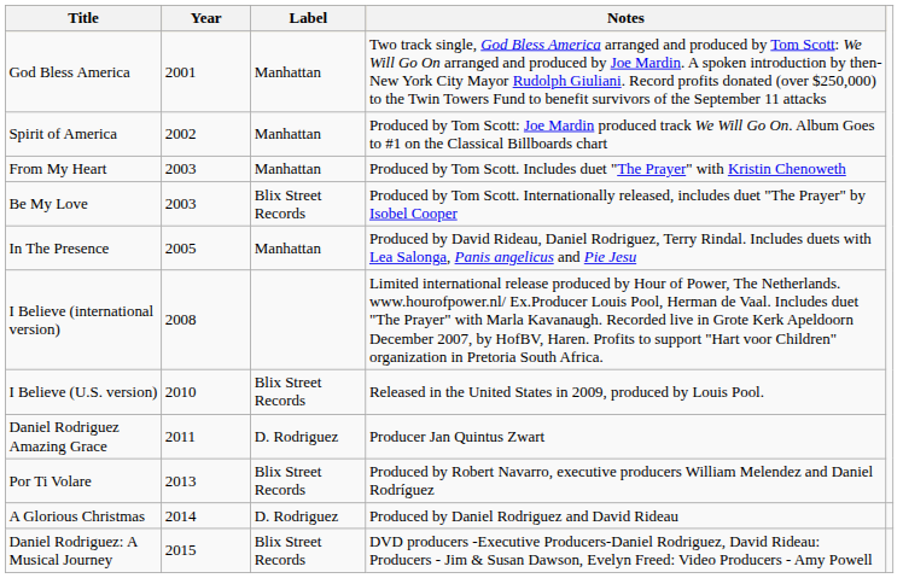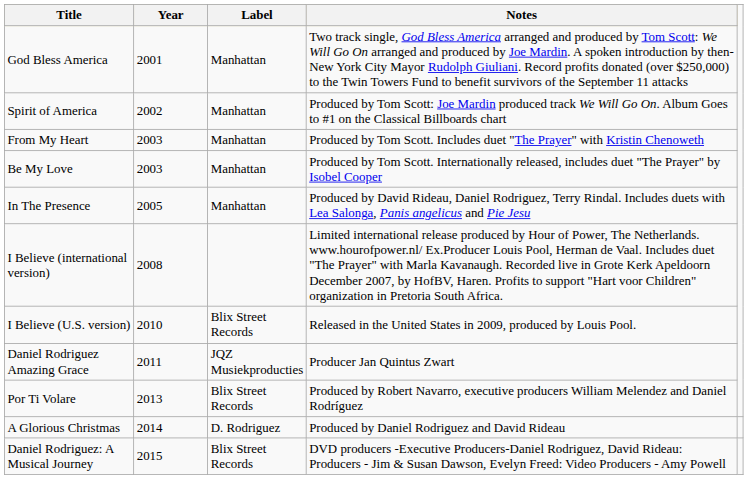 <table class="wikitable" style="font-size:95%;">
 <tr style="background:#efd78d;">
 <th style="width:145px;">Title</th>
 <th style="width:80px;">Year</th>
 <th style="width:105px;">Label</th>
 <th style="width:500px;">Notes</th>
 </tr>
 <tr>
 <td>God Bless America</td>
 <td>2001</td>
 <td>Manhattan</td>
 <td>Two track single, <em><a href='#'>God Bless America</a></em>  arranged and produced by <a href='#'>Tom Scott</a>: <em>We Will Go On</em> arranged and produced by <a href='#'>Joe Mardin</a>. A spoken introduction by then-New York City Mayor <a href='#'>Rudolph Giuliani</a>.  Record profits donated (over $250,000) to the Twin Towers Fund to benefit survivors of the September 11 attacks</td>
 </tr>
 <tr>
 <td>Spirit of America</td>
 <td>2002</td>
 <td>Manhattan</td>
 <td>Produced by Tom Scott: <a href='#'>Joe Mardin</a> produced track <em>We Will Go On</em>. Album Goes to #1 on the Classical Billboards chart</td>
 </tr>
 <tr>
 <td>From My Heart</td>
 <td>2003</td>
 <td>Manhattan</td>
 <td>Produced by Tom Scott. Includes duet "<a href='#'>The Prayer</a>"  with <a href='#'>Kristin Chenoweth</a></td>
 </tr>
 <tr>
 <td>Be My Love</td>
 <td>2003</td>
-<td>Blix Street Records</td>
+<td>Manhattan</td>
 <td>Produced by Tom Scott. Internationally released, includes duet "The Prayer"  by <a href='#'>Isobel Cooper</a></td>
 </tr>
 <tr>
 <td>In The Presence</td>
 <td>2005</td>
 <td>Manhattan</td>
 <td>Produced by David Rideau, Daniel Rodriguez,  Terry Rindal. Includes duets with <a href='#'>Lea Salonga</a>, <em><a href='#'>Panis angelicus</a></em> and <em><a href='#'>Pie Jesu</a></em></td>
 </tr>
 <tr>
 <td>I Believe (international version)</td>
 <td>2008</td>
 <td></td>
 <td>Limited international release produced by Hour of Power, The Netherlands. www.hourofpower.nl/ Ex.Producer Louis Pool, Herman de Vaal. Includes duet "The Prayer" with Marla Kavanaugh. Recorded live in Grote Kerk Apeldoorn December 2007, by HofBV, Haren. Profits to support "Hart voor Children" organization in Pretoria South Africa.</td>
 </tr>
 <tr>
 <td>I Believe (U.S. version)</td>
 <td>2010</td>
 <td>Blix Street Records</td>
 <td>Released in the United States in 2009, produced by  Louis Pool.</td>
 </tr>
 <tr>
 <td>Daniel Rodriguez Amazing Grace</td>
 <td>2011</td>
-<td>D. Rodriguez</td>
+<td>JQZ Musiekproducties</td>
 <td>Producer Jan Quintus Zwart</td>
 </tr>
 <tr>
 <td>Por Ti Volare</td>
 <td>2013</td>
 <td>Blix Street Records</td>
 <td>Produced by  Robert Navarro, executive producers William Melendez and Daniel Rodríguez</td>
 </tr>
 <tr>
 <td>A Glorious Christmas</td>
 <td>2014</td>
 <td>D. Rodriguez</td>
 <td>Produced by Daniel Rodriguez and David Rideau</td>
 <td></td>
 </tr>
 <tr>
 <td>Daniel Rodriguez: A Musical Journey</td>
 <td>2015</td>
 <td>Blix Street Records</td>
 <td>DVD producers -Executive Producers-Daniel Rodriguez, David Rideau: Producers - Jim & Susan Dawson, Evelyn Freed: Video Producers - Amy Powell</td>
 </tr>
 </table>
